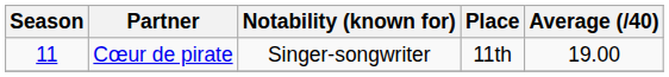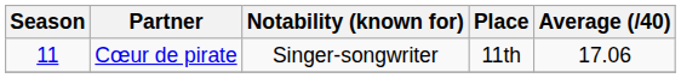 <table class="wikitable sortable" style="margin:auto; text-align:center;">
 <tr>
 <th>Season</th>
 <th>Partner</th>
 <th>Notability (known for)</th>
 <th>Place</th>
 <th>Average (/40)</th>
 </tr>
 <tr>
 <td><a href='#'>11</a></td>
 <td><a href='#'>Cœur de pirate</a></td>
 <td>Singer-songwriter</td>
 <td>11th</td>
-<td>19.00</td>
+<td>17.06</td>
 </tr>
 <tr>
 </tr>
 </table>
